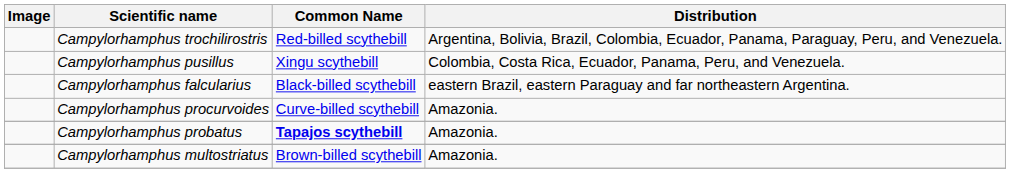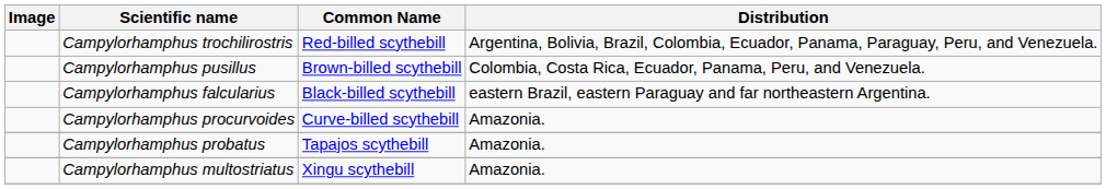 <table class="wikitable">
 <tr>
 <th>Image</th>
 <th>Scientific name</th>
 <th>Common Name</th>
 <th>Distribution</th>
 </tr>
 <tr>
 <td></td>
 <td><em>Campylorhamphus trochilirostris</em></td>
 <td><a href='#'>Red-billed scythebill</a></td>
 <td>Argentina, Bolivia, Brazil, Colombia, Ecuador, Panama, Paraguay, Peru, and Venezuela.</td>
 </tr>
 <tr>
 <td></td>
 <td><em>Campylorhamphus pusillus</em></td>
-<td><a href='#'>Xingu scythebill</a></td>
+<td><a href='#'>Brown-billed scythebill</a></td>
 <td>Colombia, Costa Rica, Ecuador, Panama, Peru, and Venezuela.</td>
 </tr>
 <tr>
 <td></td>
 <td><em>Campylorhamphus falcularius</em></td>
 <td><a href='#'>Black-billed scythebill</a></td>
 <td>eastern Brazil, eastern Paraguay and far northeastern Argentina.</td>
 </tr>
 <tr>
 <td></td>
 <td><em>Campylorhamphus procurvoides</em></td>
 <td><a href='#'>Curve-billed scythebill</a></td>
 <td>Amazonia.</td>
 </tr>
 <tr>
 </tr>
 <tr>
 <td></td>
 <td><em>Campylorhamphus probatus</em></td>
-<td><strong><a href='#'>Tapajos scythebill</a></strong></td>
+<td><a href='#'>Tapajos scythebill</a></td>
 <td>Amazonia.</td>
 </tr>
 <tr>
 </tr>
 <tr>
 <td></td>
 <td><em>Campylorhamphus multostriatus</em></td>
-<td><a href='#'>Brown-billed scythebill</a></td>
+<td><a href='#'>Xingu scythebill</a></td>
 <td>Amazonia.</td>
 </tr>
 <tr>
 </tr>
 </table>
